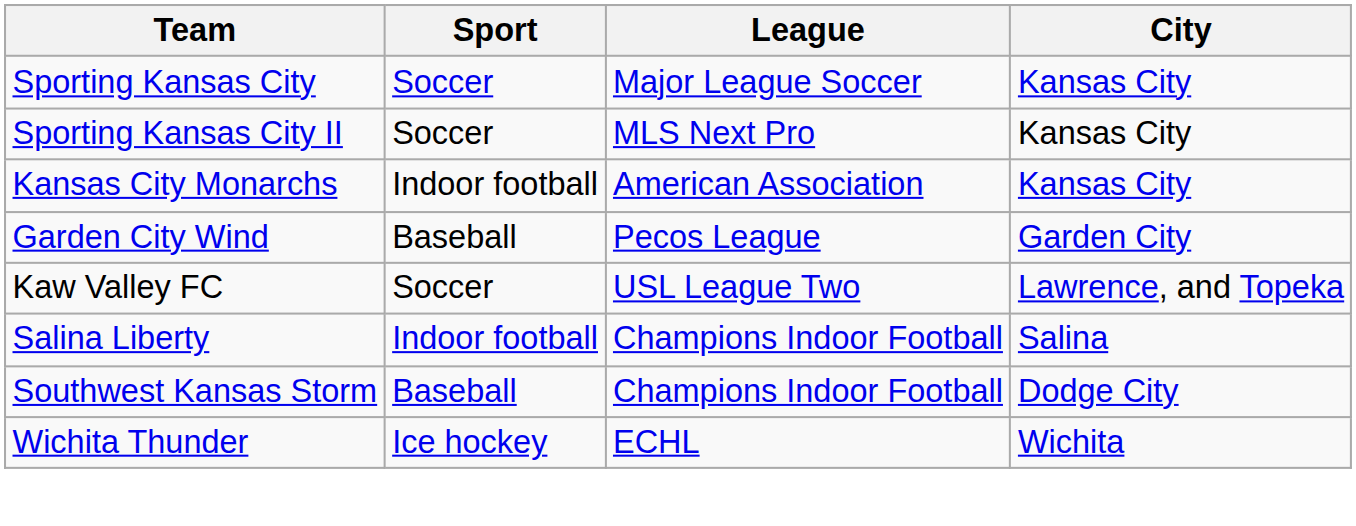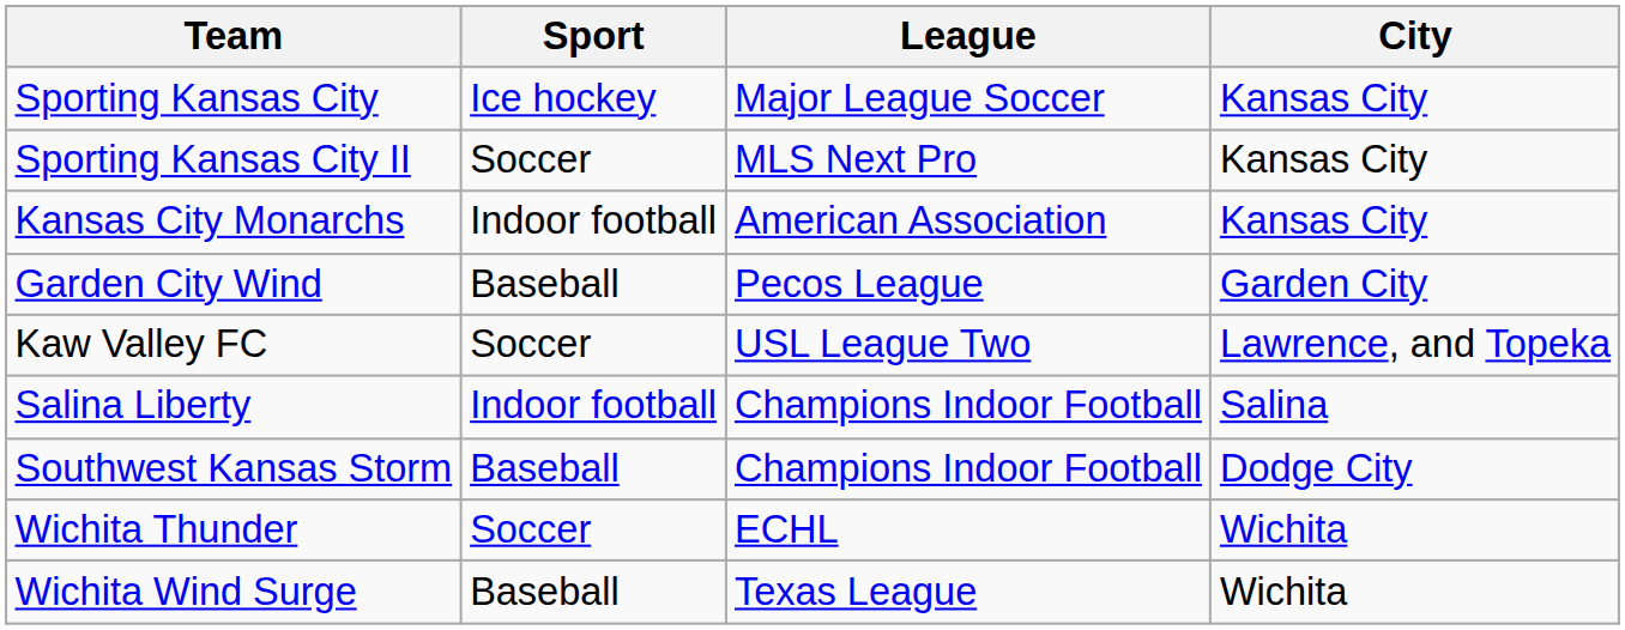 <table class="wikitable sortable">
 <tr>
 <th>Team</th>
 <th>Sport</th>
 <th>League</th>
 <th>City</th>
 </tr>
 <tr>
 <td><a href='#'>Sporting Kansas City</a></td>
-<td><a href='#'>Soccer</a></td>
+<td><a href='#'>Ice hockey</a></td>
 <td><a href='#'>Major League Soccer</a></td>
 <td><a href='#'>Kansas City</a></td>
 </tr>
 <tr>
 <td><a href='#'>Sporting Kansas City II</a></td>
 <td>Soccer</td>
 <td><a href='#'>MLS Next Pro</a></td>
 <td>Kansas City</td>
 </tr>
 <tr>
 <td><a href='#'>Kansas City Monarchs</a></td>
 <td>Indoor football</td>
 <td><a href='#'>American Association</a></td>
 <td><a href='#'>Kansas City</a></td>
 </tr>
 <tr>
 <td><a href='#'>Garden City Wind</a></td>
 <td>Baseball</td>
 <td><a href='#'>Pecos League</a></td>
 <td><a href='#'>Garden City</a></td>
 </tr>
 <tr>
 <td>Kaw Valley FC</td>
 <td>Soccer</td>
 <td><a href='#'>USL League Two</a></td>
 <td><a href='#'>Lawrence</a>, and <a href='#'>Topeka</a></td>
 </tr>
 <tr>
 <td><a href='#'>Salina Liberty</a></td>
 <td><a href='#'>Indoor football</a></td>
 <td><a href='#'>Champions Indoor Football</a></td>
 <td><a href='#'>Salina</a></td>
 </tr>
 <tr>
 <td><a href='#'>Southwest Kansas Storm</a></td>
 <td><a href='#'>Baseball</a></td>
 <td><a href='#'>Champions Indoor Football</a></td>
 <td><a href='#'>Dodge City</a></td>
 </tr>
 <tr>
 <td><a href='#'>Wichita Thunder</a></td>
-<td><a href='#'>Ice hockey</a></td>
+<td><a href='#'>Soccer</a></td>
 <td><a href='#'>ECHL</a></td>
 <td><a href='#'>Wichita</a></td>
 </tr>
+<tr>
+<td><a href='#'>Wichita Wind Surge</a></td>
+<td>Baseball</td>
+<td><a href='#'>Texas League</a></td>
+<td>Wichita</td>
+</tr>
 </table>
